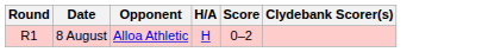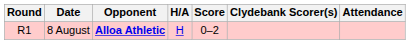 <table class="wikitable" style="text-align:center">
 <tr>
 <th>Round</th>
 <th>Date</th>
 <th>Opponent</th>
 <th>H/A</th>
 <th>Score</th>
 <th>Clydebank Scorer(s)</th>
+<th>Attendance</th>
 </tr>
 <tr bgcolor=#FFCCCC>
 <td>R1</td>
 <td align=left>8 August</td>
-<td align=left><a href='#'>Alloa Athletic</a></td>
+<td align=left><strong><a href='#'>Alloa Athletic</a></strong></td>
 <td><a href='#'>H</a></td>
 <td>0–2</td>
 <td align=left></td>
+<td></td>
 </tr>
 </table>
